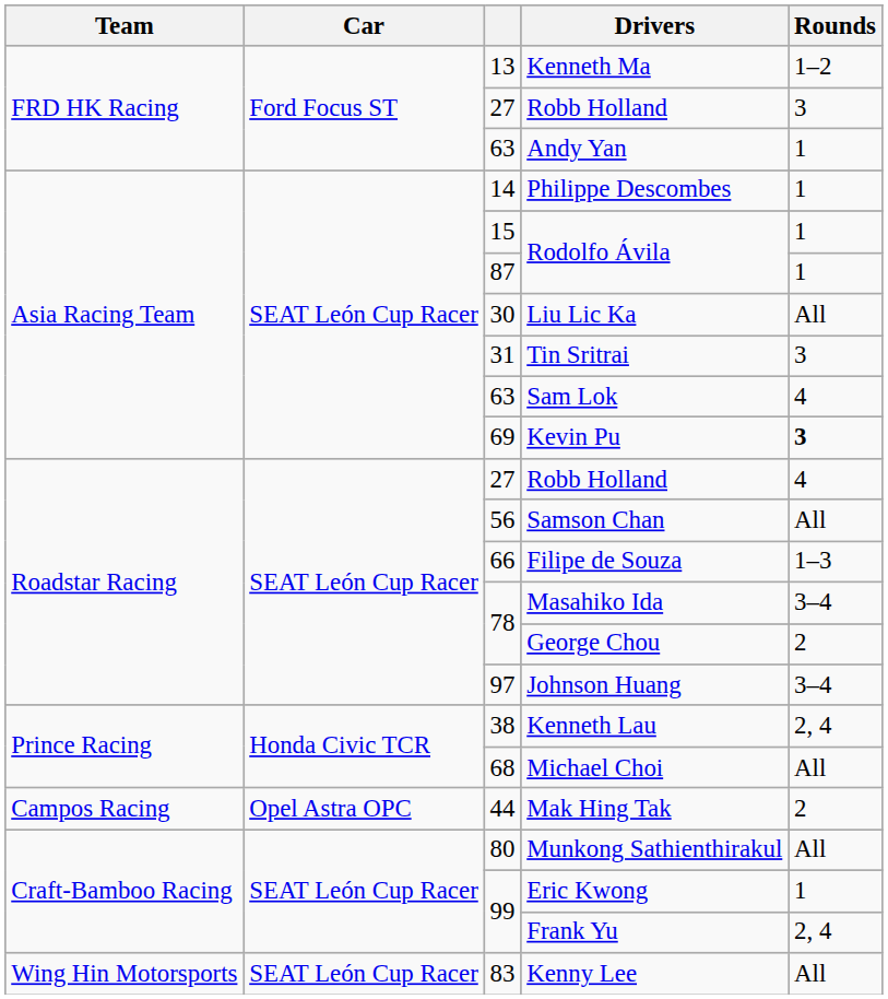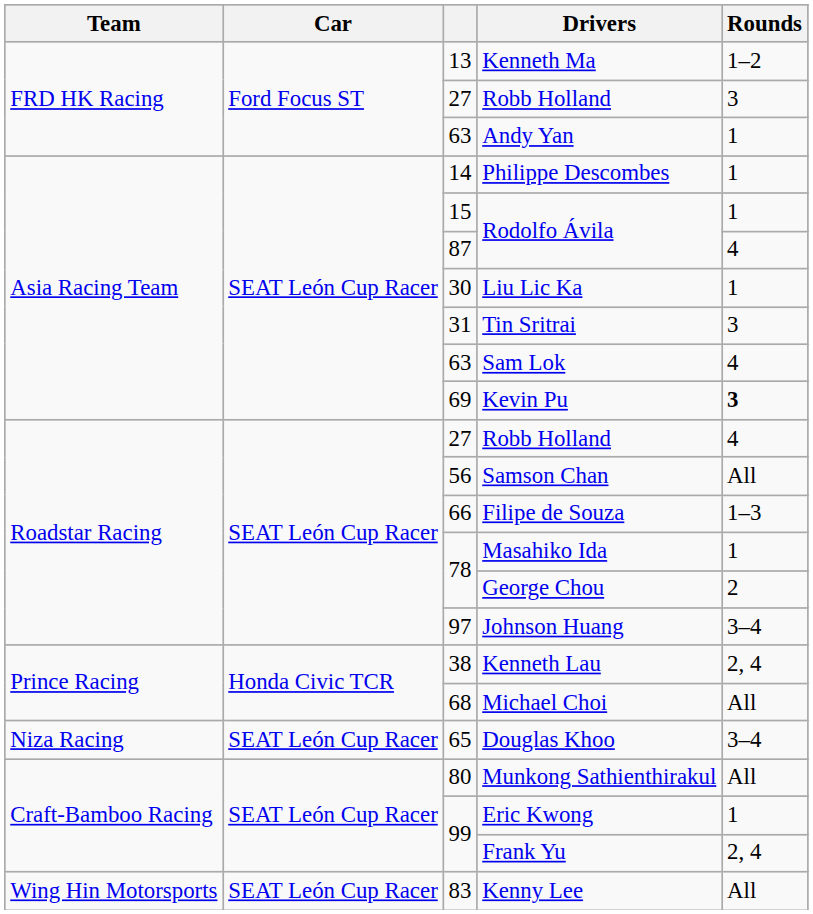 <table class="wikitable" style="font-size: 85%">
 <tr>
 <th>Team</th>
 <th>Car</th>
 <th></th>
 <th>Drivers</th>
 <th>Rounds</th>
 </tr>
 <tr>
 <td rowspan=3> <a href='#'>FRD HK Racing</a></td>
 <td rowspan=3><a href='#'>Ford Focus ST</a></td>
 <td>13</td>
 <td> <a href='#'>Kenneth Ma</a></td>
 <td>1–2</td>
 </tr>
 <tr>
 <td>27</td>
 <td> <a href='#'>Robb Holland</a></td>
 <td>3</td>
 </tr>
 <tr>
 <td>63</td>
 <td> <a href='#'>Andy Yan</a></td>
 <td>1</td>
 </tr>
 <tr>
 <td rowspan="7"> <a href='#'>Asia Racing Team</a></td>
 <td rowspan="7"><a href='#'>SEAT León Cup Racer</a></td>
 <td>14</td>
 <td> <a href='#'>Philippe Descombes</a></td>
 <td>1</td>
 </tr>
 <tr>
 <td>15</td>
 <td rowspan="2"> <a href='#'>Rodolfo Ávila</a></td>
 <td>1</td>
 </tr>
 <tr>
 <td>87</td>
-<td>1</td>
+<td>4</td>
 </tr>
 <tr>
 <td>30</td>
 <td> <a href='#'>Liu Lic Ka</a></td>
-<td>All</td>
+<td>1</td>
 </tr>
 <tr>
 <td>31</td>
 <td> <a href='#'>Tin Sritrai</a></td>
 <td>3</td>
 </tr>
 <tr>
 <td>63</td>
 <td> <a href='#'>Sam Lok</a></td>
 <td>4</td>
 </tr>
 <tr>
 <td>69</td>
 <td> <a href='#'>Kevin Pu</a></td>
 <td><strong>3</strong></td>
 </tr>
 <tr>
 <td rowspan=6> <a href='#'>Roadstar Racing</a></td>
 <td rowspan=6><a href='#'>SEAT León Cup Racer</a></td>
 <td>27</td>
 <td> <a href='#'>Robb Holland</a></td>
 <td>4</td>
 </tr>
 <tr>
 <td>56</td>
 <td> <a href='#'>Samson Chan</a></td>
 <td>All</td>
 </tr>
 <tr>
 <td>66</td>
 <td> <a href='#'>Filipe de Souza</a></td>
 <td>1–3</td>
 </tr>
 <tr>
 <td rowspan=2>78</td>
 <td> <a href='#'>Masahiko Ida</a></td>
-<td>3–4</td>
+<td>1</td>
 </tr>
 <tr>
 <td> <a href='#'>George Chou</a></td>
 <td>2</td>
 </tr>
 <tr>
 <td>97</td>
 <td> <a href='#'>Johnson Huang</a></td>
 <td>3–4</td>
 </tr>
 <tr>
 <td rowspan=2> <a href='#'>Prince Racing</a></td>
 <td rowspan=2><a href='#'>Honda Civic TCR</a></td>
 <td>38</td>
 <td> <a href='#'>Kenneth Lau</a></td>
 <td>2, 4</td>
 </tr>
 <tr>
 <td>68</td>
 <td> <a href='#'>Michael Choi</a></td>
 <td>All</td>
 </tr>
 <tr>
-<td> <a href='#'>Campos Racing</a></td>
-<td><a href='#'>Opel Astra OPC</a></td>
-<td>44</td>
-<td> <a href='#'>Mak Hing Tak</a></td>
-<td>2</td>
+<td> <a href='#'>Niza Racing</a></td>
+<td><a href='#'>SEAT León Cup Racer</a></td>
+<td>65</td>
+<td> <a href='#'>Douglas Khoo</a></td>
+<td>3–4</td>
 </tr>
 <tr>
 <td rowspan=3> <a href='#'>Craft-Bamboo Racing</a></td>
 <td rowspan=3><a href='#'>SEAT León Cup Racer</a></td>
 <td>80</td>
 <td> <a href='#'>Munkong Sathienthirakul</a></td>
 <td>All</td>
 </tr>
 <tr>
 <td rowspan=2>99</td>
 <td> <a href='#'>Eric Kwong</a></td>
 <td>1</td>
 </tr>
 <tr>
 <td> <a href='#'>Frank Yu</a></td>
 <td>2, 4</td>
 </tr>
 <tr>
 <td> <a href='#'>Wing Hin Motorsports</a></td>
 <td><a href='#'>SEAT León Cup Racer</a></td>
 <td>83</td>
 <td> <a href='#'>Kenny Lee</a></td>
 <td>All</td>
 </tr>
 </table>
